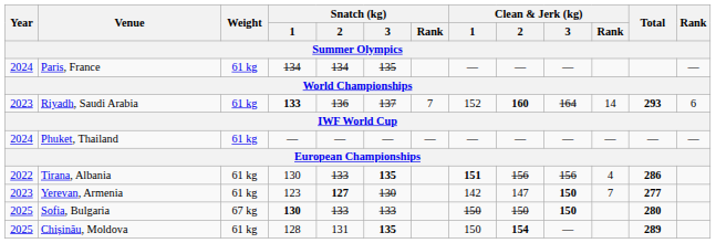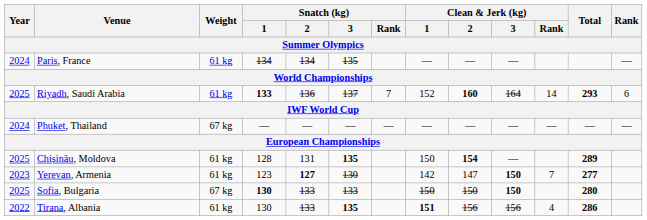 <table class="wikitable" style="text-align:center;">
 <tr>
 <th rowspan=2 width=40>Year</th>
 <th rowspan=2 width=250>Venue</th>
 <th rowspan=2 width=60>Weight</th>
 <th colspan=4>Snatch (kg)</th>
 <th colspan=4>Clean & Jerk (kg)</th>
 <th rowspan=2 width=60>Total</th>
 <th rowspan=2 width=40>Rank</th>
 </tr>
 <tr>
 <th width=60>1</th>
 <th width=60>2</th>
 <th width=60>3</th>
 <th width=45>Rank</th>
 <th width=60>1</th>
 <th width=60>2</th>
 <th width=60>3</th>
 <th width=45>Rank</th>
 </tr>
 <tr>
 <th colspan=13><a href='#'>Summer Olympics</a></th>
 </tr>
 <tr>
 <td><a href='#'>2024</a></td>
 <td align=left><a href='#'>Paris</a>, France</td>
 <td><a href='#'>61 kg</a></td>
 <td><s>134</s></td>
 <td><s>134</s></td>
 <td><s>135</s></td>
 <td></td>
 <td>—</td>
 <td>—</td>
 <td>—</td>
 <td></td>
 <td></td>
 <td>—</td>
 </tr>
 <tr>
 <th colspan="13"><a href='#'>World Championships</a></th>
 </tr>
 <tr>
-<td><a href='#'>2023</a></td>
+<td><a href='#'>2025</a></td>
 <td align=left><a href='#'>Riyadh</a>, Saudi Arabia</td>
 <td><a href='#'>61 kg</a></td>
 <td><strong>133</strong></td>
 <td><s>136</s></td>
 <td><s>137</s></td>
 <td>7</td>
 <td>152</td>
 <td><strong>160</strong></td>
 <td><s>164</s></td>
 <td>14</td>
 <td><strong>293</strong></td>
 <td>6</td>
 </tr>
 <tr>
 <th colspan=13><a href='#'>IWF World Cup</a></th>
 </tr>
 <tr>
 <td><a href='#'>2024</a></td>
 <td align=left><a href='#'>Phuket</a>, Thailand</td>
-<td><a href='#'>61 kg</a></td>
+<td>67 kg</td>
 <td>—</td>
 <td>—</td>
 <td>—</td>
 <td>—</td>
 <td>—</td>
 <td>—</td>
 <td>—</td>
 <td>—</td>
 <td>—</td>
 <td>—</td>
 </tr>
 <tr>
 <th colspan=13><a href='#'>European Championships</a></th>
 </tr>
 <tr>
-<td><a href='#'>2022</a></td>
-<td align="left"><a href='#'>Tirana</a>, Albania</td>
+<td><a href='#'>2025</a></td>
+<td align="left"><a href='#'>Chișinău</a>, Moldova</td>
 <td>61 kg</td>
-<td>130</td>
-<td><s>133</s></td>
+<td>128</td>
+<td>131</td>
 <td><strong>135</strong></td>
 <td></td>
-<td><strong>151</strong></td>
-<td><s>156</s></td>
-<td><s>156</s></td>
-<td>4</td>
-<td><strong>286</strong></td>
+<td>150</td>
+<td><strong>154</strong></td>
+<td>—</td>
+<td></td>
+<td><strong>289</strong></td>
 <td></td>
 </tr>
 <tr>
 <td><a href='#'>2023</a></td>
 <td align="left"><a href='#'>Yerevan</a>, Armenia</td>
 <td>61 kg</td>
 <td>123</td>
 <td><strong>127</strong></td>
 <td><s>130</s></td>
 <td></td>
 <td>142</td>
 <td>147</td>
 <td><strong>150</strong></td>
 <td>7</td>
 <td><strong>277</strong></td>
 <td></td>
 </tr>
 <tr>
 <td><a href='#'>2025</a></td>
 <td align="left"><a href='#'>Sofia</a>, Bulgaria</td>
 <td>67 kg</td>
 <td><strong>130</strong></td>
 <td><s>133</s></td>
 <td><s>133</s></td>
 <td></td>
 <td><s>150</s></td>
 <td><s>150</s></td>
 <td><strong>150</strong></td>
 <td></td>
 <td><strong>280</strong></td>
 <td></td>
 </tr>
 <tr>
-<td><a href='#'>2025</a></td>
-<td align="left"><a href='#'>Chișinău</a>, Moldova</td>
+<td><a href='#'>2022</a></td>
+<td align="left"><a href='#'>Tirana</a>, Albania</td>
 <td>61 kg</td>
-<td>128</td>
-<td>131</td>
+<td>130</td>
+<td><s>133</s></td>
 <td><strong>135</strong></td>
 <td></td>
-<td>150</td>
-<td><strong>154</strong></td>
-<td>—</td>
-<td></td>
-<td><strong>289</strong></td>
+<td><strong>151</strong></td>
+<td><s>156</s></td>
+<td><s>156</s></td>
+<td>4</td>
+<td><strong>286</strong></td>
 <td></td>
 </tr>
 </table>
